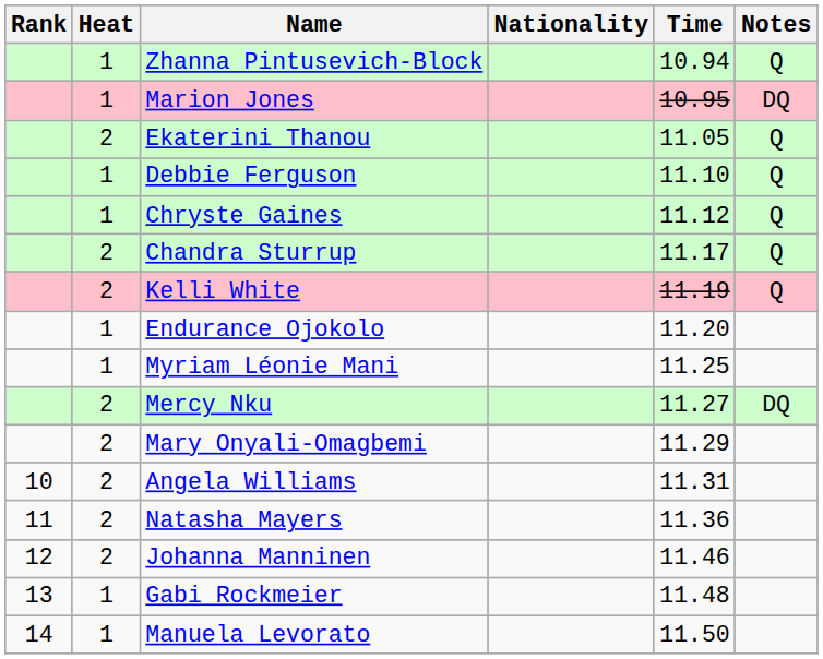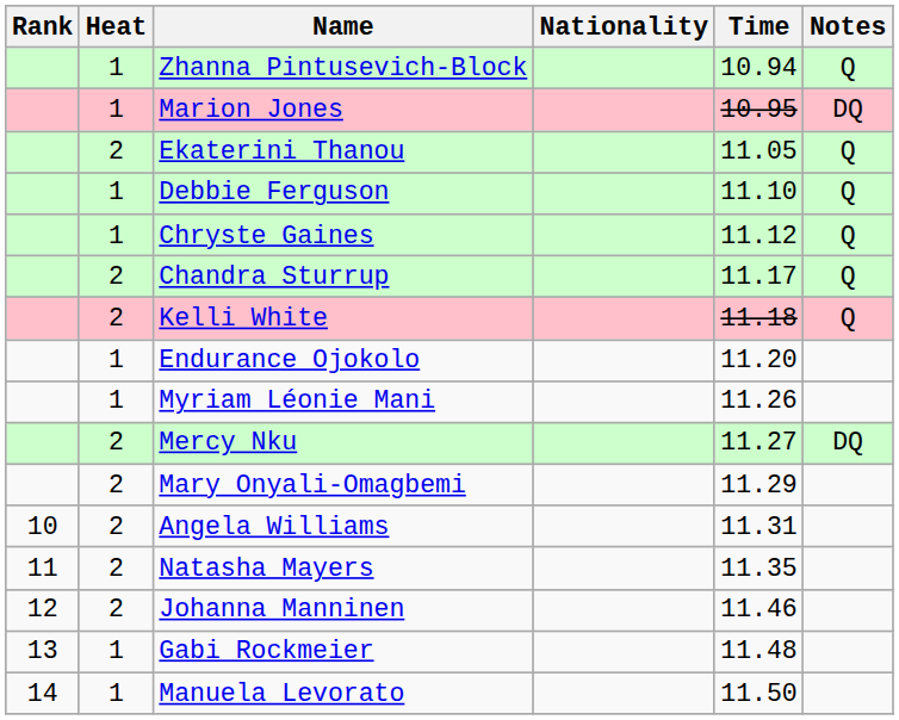 <table class="wikitable sortable" style="text-align:center">
 <tr>
 <th>Rank</th>
 <th>Heat</th>
 <th>Name</th>
 <th>Nationality</th>
 <th>Time</th>
 <th>Notes</th>
 </tr>
 <tr bgcolor=ccffcc>
 <td></td>
 <td>1</td>
 <td align=left><a href='#'>Zhanna Pintusevich-Block</a></td>
 <td align=left></td>
 <td>10.94</td>
 <td>Q</td>
 </tr>
 <tr bgcolor=pink>
 <td></td>
 <td>1</td>
 <td align="left"><a href='#'>Marion Jones</a></td>
 <td align=left></td>
 <td><s>10.95 </s></td>
 <td>DQ</td>
 </tr>
 <tr bgcolor=ccffcc>
 <td></td>
 <td>2</td>
 <td align=left><a href='#'>Ekaterini Thanou</a></td>
 <td align=left></td>
 <td>11.05</td>
 <td>Q</td>
 </tr>
 <tr bgcolor=ccffcc>
 <td></td>
 <td>1</td>
 <td align=left><a href='#'>Debbie Ferguson</a></td>
 <td align=left></td>
 <td>11.10</td>
 <td>Q</td>
 </tr>
 <tr bgcolor=ccffcc>
 <td></td>
 <td>1</td>
 <td align=left><a href='#'>Chryste Gaines</a></td>
 <td align=left></td>
 <td>11.12</td>
 <td>Q</td>
 </tr>
 <tr bgcolor=ccffcc>
 <td></td>
 <td>2</td>
 <td align=left><a href='#'>Chandra Sturrup</a></td>
 <td align=left></td>
 <td>11.17</td>
 <td>Q</td>
 </tr>
 <tr bgcolor=pink>
 <td></td>
 <td>2</td>
 <td align="left"><a href='#'>Kelli White</a></td>
 <td align=left></td>
-<td><s>11.19 </s></td>
+<td><s>11.18 </s></td>
 <td>Q</td>
 </tr>
 <tr>
 <td></td>
 <td>1</td>
 <td align=left><a href='#'>Endurance Ojokolo</a></td>
 <td align=left></td>
 <td>11.20</td>
 <td></td>
 </tr>
 <tr>
 <td></td>
 <td>1</td>
 <td align=left><a href='#'>Myriam Léonie Mani</a></td>
 <td align=left></td>
-<td>11.25</td>
+<td>11.26</td>
 <td></td>
 </tr>
 <tr bgcolor=ccffcc>
 <td></td>
 <td>2</td>
 <td align=left><a href='#'>Mercy Nku</a></td>
 <td align=left></td>
 <td>11.27</td>
 <td>DQ</td>
 </tr>
 <tr>
 <td></td>
 <td>2</td>
 <td align=left><a href='#'>Mary Onyali-Omagbemi</a></td>
 <td align=left></td>
 <td>11.29</td>
 <td></td>
 </tr>
 <tr>
 <td>10</td>
 <td>2</td>
 <td align=left><a href='#'>Angela Williams</a></td>
 <td align=left></td>
 <td>11.31</td>
 <td></td>
 </tr>
 <tr>
 <td>11</td>
 <td>2</td>
 <td align=left><a href='#'>Natasha Mayers</a></td>
 <td align=left></td>
-<td>11.36</td>
+<td>11.35</td>
 <td></td>
 </tr>
 <tr>
 <td>12</td>
 <td>2</td>
 <td align=left><a href='#'>Johanna Manninen</a></td>
 <td align=left></td>
 <td>11.46</td>
 <td></td>
 </tr>
 <tr>
 <td>13</td>
 <td>1</td>
 <td align=left><a href='#'>Gabi Rockmeier</a></td>
 <td align=left></td>
 <td>11.48</td>
 <td></td>
 </tr>
 <tr>
 <td>14</td>
 <td>1</td>
 <td align=left><a href='#'>Manuela Levorato</a></td>
 <td align=left></td>
 <td>11.50</td>
 <td></td>
 </tr>
 </table>
